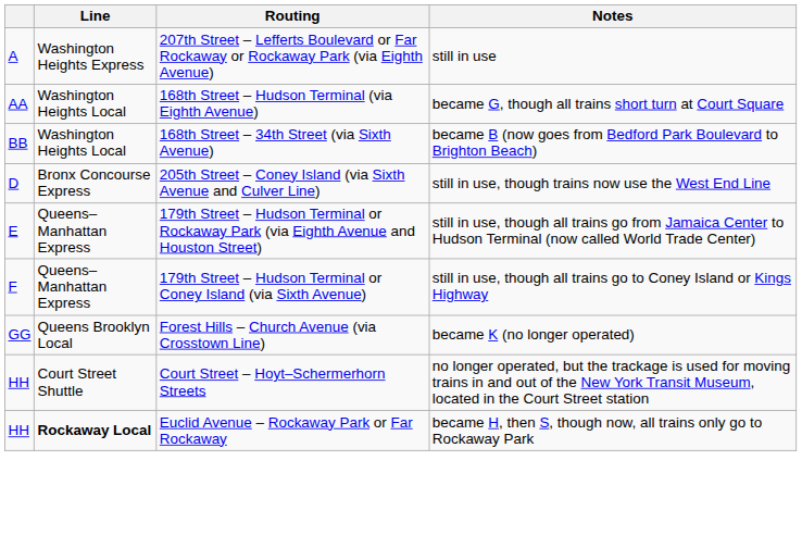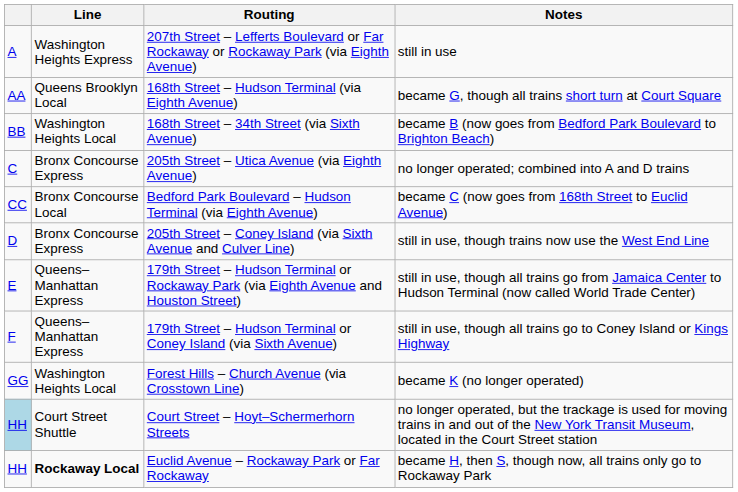 <table class="wikitable">
 <tr>
 <th></th>
 <th>Line</th>
 <th>Routing</th>
 <th>Notes</th>
 </tr>
 <tr>
 <td><a href='#'>A</a></td>
 <td>Washington Heights Express</td>
 <td><a href='#'>207th Street</a> – <a href='#'>Lefferts Boulevard</a> or <a href='#'>Far Rockaway</a> or <a href='#'>Rockaway Park</a> (via <a href='#'>Eighth Avenue</a>)</td>
 <td>still in use</td>
 </tr>
 <tr>
 <td><a href='#'>AA</a></td>
-<td>Washington Heights Local</td>
+<td>Queens Brooklyn Local</td>
 <td><a href='#'>168th Street</a> – <a href='#'>Hudson Terminal</a> (via <a href='#'>Eighth Avenue</a>)</td>
 <td>became <a href='#'>G</a>, though all trains <a href='#'>short turn</a> at <a href='#'>Court Square</a></td>
 </tr>
 <tr>
 <td><a href='#'>BB</a></td>
 <td>Washington Heights Local</td>
 <td><a href='#'>168th Street</a> – <a href='#'>34th Street</a> (via <a href='#'>Sixth Avenue</a>)</td>
 <td>became <a href='#'>B</a> (now goes from <a href='#'>Bedford Park Boulevard</a> to <a href='#'>Brighton Beach</a>)</td>
+</tr>
+<tr>
+<td><a href='#'>C</a></td>
+<td>Bronx Concourse Express</td>
+<td><a href='#'>205th Street</a> – <a href='#'>Utica Avenue</a> (via <a href='#'>Eighth Avenue</a>)</td>
+<td>no longer operated; combined into A and D trains</td>
+</tr>
+<tr>
+<td><a href='#'>CC</a></td>
+<td>Bronx Concourse Local</td>
+<td><a href='#'>Bedford Park Boulevard</a> – <a href='#'>Hudson Terminal</a> (via <a href='#'>Eighth Avenue</a>)</td>
+<td>became <a href='#'>C</a> (now goes from <a href='#'>168th Street</a> to <a href='#'>Euclid Avenue</a>)</td>
 </tr>
 <tr>
 <td><a href='#'>D</a></td>
 <td>Bronx Concourse Express</td>
 <td><a href='#'>205th Street</a> – <a href='#'>Coney Island</a> (via <a href='#'>Sixth Avenue</a> and <a href='#'>Culver Line</a>)</td>
 <td>still in use, though trains now use the <a href='#'>West End Line</a></td>
 </tr>
 <tr>
 <td><a href='#'>E</a></td>
 <td>Queens–Manhattan Express</td>
 <td><a href='#'>179th Street</a> – <a href='#'>Hudson Terminal</a> or <a href='#'>Rockaway Park</a> (via <a href='#'>Eighth Avenue</a> and <a href='#'>Houston Street</a>)</td>
 <td>still in use, though all trains go from <a href='#'>Jamaica Center</a> to Hudson Terminal (now called World Trade Center)</td>
 </tr>
 <tr>
 <td><a href='#'>F</a></td>
 <td>Queens–Manhattan Express</td>
 <td><a href='#'>179th Street</a> – <a href='#'>Hudson Terminal</a> or <a href='#'>Coney Island</a> (via <a href='#'>Sixth Avenue</a>)</td>
 <td>still in use, though all trains go to Coney Island or <a href='#'>Kings Highway</a></td>
 </tr>
 <tr>
 <td><a href='#'>GG</a></td>
-<td>Queens Brooklyn Local</td>
+<td>Washington Heights Local</td>
 <td><a href='#'>Forest Hills</a> – <a href='#'>Church Avenue</a> (via <a href='#'>Crosstown Line</a>)</td>
 <td>became <a href='#'>K</a> (no longer operated)</td>
 </tr>
 <tr>
-<td><a href='#'>HH</a></td>
+<td style="background: lightblue;"><a href='#'>HH</a></td>
 <td>Court Street Shuttle</td>
 <td><a href='#'>Court Street</a> – <a href='#'>Hoyt–Schermerhorn Streets</a></td>
 <td>no longer operated, but the trackage is used for moving trains in and out of the <a href='#'>New York Transit Museum</a>, located in the Court Street station</td>
 </tr>
 <tr>
 <td><a href='#'>HH</a></td>
 <td><strong>Rockaway Local</strong></td>
 <td><a href='#'>Euclid Avenue</a> – <a href='#'>Rockaway Park</a> or <a href='#'>Far Rockaway</a></td>
 <td>became <a href='#'>H</a>, then <a href='#'>S</a>, though now, all trains only go to Rockaway Park</td>
 </tr>
 </table>
